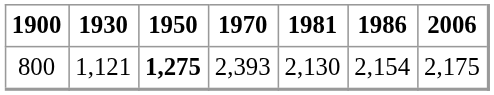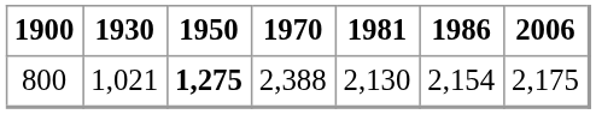 <table align="center" rules="all" cellspacing="0" cellpadding="4" style="border: 1px solid #999; border-right: 2px solid #999; border-bottom:2px solid #999">
 <tr>
 <th>1900</th>
 <th>1930</th>
 <th>1950</th>
 <th>1970</th>
 <th>1981</th>
 <th>1986</th>
 <th>2006</th>
 </tr>
 <tr>
 <td align=center>800</td>
-<td align=center>1,121</td>
+<td align=center>1,021</td>
 <td align=center><strong>1,275</strong></td>
-<td align=center>2,393</td>
+<td align=center>2,388</td>
 <td align=center>2,130</td>
 <td align=center>2,154</td>
 <td align=center>2,175</td>
 </tr>
 </table>
